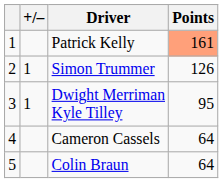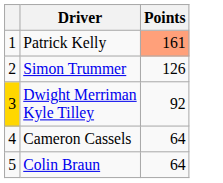 <table class="wikitable" style="font-size: 95%;">
 <tr>
 <th scope="col"></th>
-<th scope="col">+/–</th>
 <th scope="col">Driver</th>
 <th scope="col">Points</th>
 </tr>
 <tr>
 <td align=center>1</td>
-<td align="left"></td>
 <td> Patrick Kelly</td>
 <td align=right style="background: lightsalmon;">161</td>
 </tr>
 <tr>
 <td align=center>2</td>
-<td align="left"> 1</td>
 <td> <a href='#'>Simon Trummer</a></td>
 <td align=right>126</td>
 </tr>
 <tr>
-<td align=center>3</td>
-<td align="left"> 1</td>
+<td align=center style="background: gold;">3</td>
 <td> <a href='#'>Dwight Merriman</a><br> <a href='#'>Kyle Tilley</a></td>
-<td align=right>95</td>
+<td align=right>92</td>
 </tr>
 <tr>
 <td align=center>4</td>
-<td align="left"></td>
 <td> Cameron Cassels</td>
 <td align=right>64</td>
 </tr>
 <tr>
 <td align=center>5</td>
-<td align="left"></td>
 <td> <a href='#'>Colin Braun</a></td>
 <td align=right>64</td>
 </tr>
 </table>
